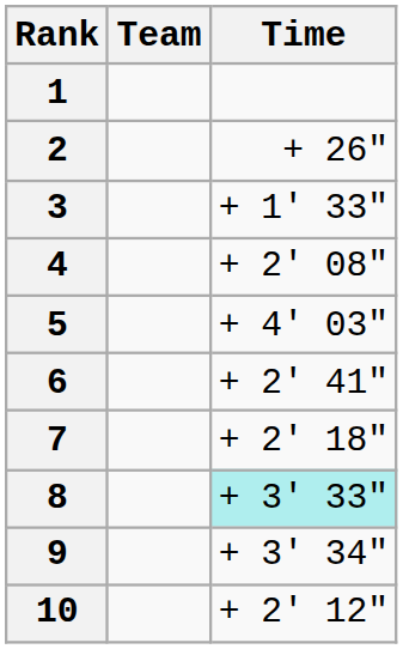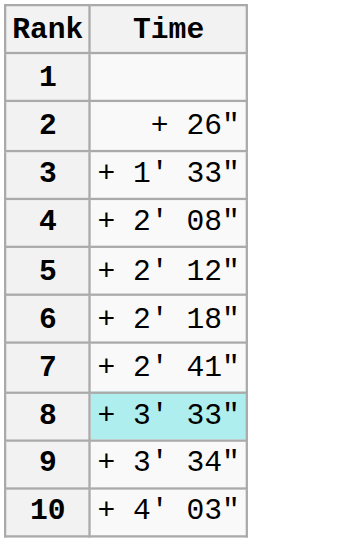 <table class="wikitable">
 <tr>
 <th scope="col">Rank</th>
-<th scope="col">Team</th>
 <th scope="col">Time</th>
 </tr>
 <tr>
 <th scope="row">1</th>
 <td></td>
-<td></td>
 </tr>
 <tr>
 <th scope="row">2</th>
-<td></td>
 <td style="text-align:right;">+ 26"</td>
 </tr>
 <tr>
 <th scope="row">3</th>
-<td></td>
 <td style="text-align:right;">+ 1' 33"</td>
 </tr>
 <tr>
 <th scope="row">4</th>
-<td></td>
 <td style="text-align:right;">+ 2' 08"</td>
 </tr>
 <tr>
 <th scope="row">5</th>
-<td></td>
-<td style="text-align:right;">+ 4' 03"</td>
+<td style="text-align:right;">+ 2' 12"</td>
 </tr>
 <tr>
 <th scope="row">6</th>
-<td></td>
+<td style="text-align:right;">+ 2' 18"</td>
+</tr>
+<tr>
+<th scope="row">7</th>
 <td style="text-align:right;">+ 2' 41"</td>
 </tr>
 <tr>
-<th scope="row">7</th>
-<td></td>
-<td style="text-align:right;">+ 2' 18"</td>
-</tr>
-<tr>
 <th scope="row">8</th>
-<td></td>
 <td style="background: paleturquoise; text-align:right;">+ 3' 33"</td>
 </tr>
 <tr>
 <th scope="row">9</th>
-<td></td>
 <td style="text-align:right;">+ 3' 34"</td>
 </tr>
 <tr>
 <th scope="row">10</th>
-<td></td>
-<td style="text-align:right;">+ 2' 12"</td>
+<td style="text-align:right;">+ 4' 03"</td>
 </tr>
 </table>
